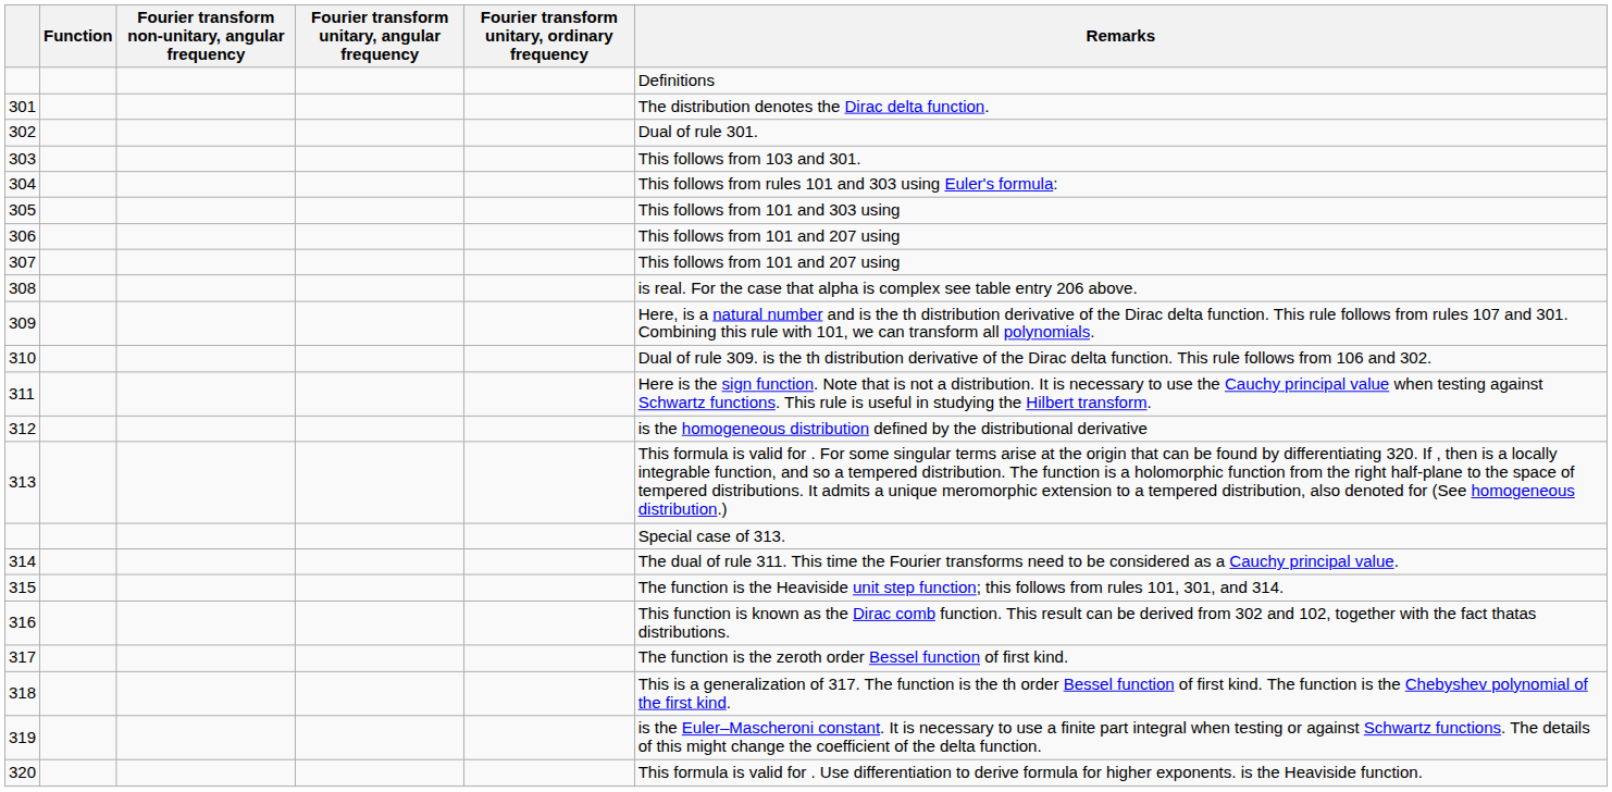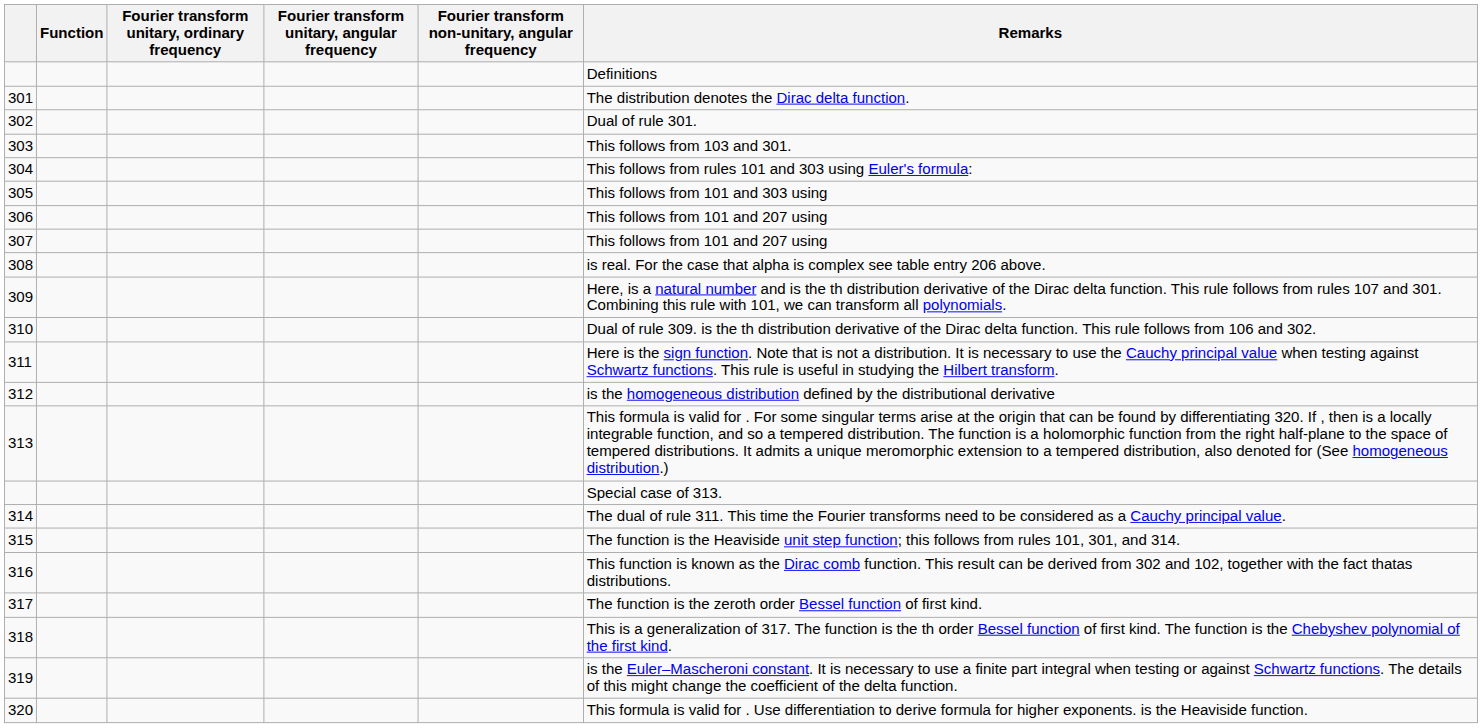 <table class="wikitable">
 <tr>
 <th></th>
 <th>Function</th>
+<th>Fourier transform  unitary, ordinary frequency</th>
+<th>Fourier transform  unitary, angular frequency</th>
 <th>Fourier transform  non-unitary, angular frequency</th>
-<th>Fourier transform  unitary, angular frequency</th>
-<th>Fourier transform  unitary, ordinary frequency</th>
 <th>Remarks</th>
 </tr>
 <tr>
 <td></td>
 <td></td>
 <td></td>
 <td></td>
 <td></td>
 <td>Definitions</td>
 </tr>
 <tr>
 <td>301</td>
 <td></td>
 <td></td>
 <td></td>
 <td></td>
 <td>The distribution  denotes the <a href='#'>Dirac delta function</a>.</td>
 </tr>
 <tr>
 <td>302</td>
 <td></td>
 <td></td>
 <td></td>
 <td></td>
 <td>Dual of rule 301.</td>
 </tr>
 <tr>
 <td>303</td>
 <td></td>
 <td></td>
 <td></td>
 <td></td>
 <td>This follows from 103 and 301.</td>
 </tr>
 <tr>
 <td>304</td>
 <td></td>
 <td></td>
 <td></td>
 <td></td>
 <td>This follows from rules 101 and 303 using <a href='#'>Euler's formula</a>:</td>
 </tr>
 <tr>
 <td>305</td>
 <td></td>
 <td></td>
 <td></td>
 <td></td>
 <td>This follows from 101 and 303 using</td>
 </tr>
 <tr>
 <td>306</td>
 <td></td>
 <td></td>
 <td></td>
 <td></td>
 <td>This follows from 101 and 207 using</td>
 </tr>
 <tr>
 <td>307</td>
 <td></td>
 <td></td>
 <td></td>
 <td></td>
 <td>This follows from 101 and 207 using</td>
 </tr>
 <tr>
 <td>308</td>
 <td></td>
 <td></td>
 <td></td>
 <td></td>
 <td> is real. For the case that alpha is complex see table entry 206 above.</td>
 </tr>
 <tr>
 <td>309</td>
 <td></td>
 <td></td>
 <td></td>
 <td></td>
 <td>Here,  is a <a href='#'>natural number</a> and  is the th distribution derivative of the Dirac delta function. This rule follows from rules 107 and 301. Combining this rule with 101, we can transform all <a href='#'>polynomials</a>.</td>
 </tr>
 <tr>
 <td>310</td>
 <td></td>
 <td></td>
 <td></td>
 <td></td>
 <td>Dual of rule 309.  is the th distribution derivative of the Dirac delta function. This rule follows from 106 and 302.</td>
 </tr>
 <tr>
 <td>311</td>
 <td></td>
 <td></td>
 <td></td>
 <td></td>
 <td>Here  is the <a href='#'>sign function</a>. Note that  is not a distribution. It is necessary to use the <a href='#'>Cauchy principal value</a> when testing against <a href='#'>Schwartz functions</a>. This rule is useful in studying the <a href='#'>Hilbert transform</a>.</td>
 </tr>
 <tr>
 <td>312</td>
 <td></td>
 <td></td>
 <td></td>
 <td></td>
 <td> is the <a href='#'>homogeneous distribution</a> defined by the distributional derivative</td>
 </tr>
 <tr>
 <td>313</td>
 <td></td>
 <td></td>
 <td></td>
 <td></td>
 <td>This formula is valid for . For  some singular terms arise at the origin that can be found by differentiating 320. If , then  is a locally integrable function, and so a tempered distribution. The function  is a holomorphic function from the right half-plane to the space of tempered distributions. It admits a unique meromorphic extension to a tempered distribution, also denoted  for  (See <a href='#'>homogeneous distribution</a>.)</td>
 </tr>
 <tr>
 <td></td>
 <td></td>
 <td></td>
 <td></td>
 <td></td>
 <td>Special case of 313.</td>
 </tr>
 <tr>
 <td>314</td>
 <td></td>
 <td></td>
 <td></td>
 <td></td>
 <td>The dual of rule 311. This time the Fourier transforms need to be considered as a <a href='#'>Cauchy principal value</a>.</td>
 </tr>
 <tr>
 <td>315</td>
 <td></td>
 <td></td>
 <td></td>
 <td></td>
 <td>The function  is the Heaviside <a href='#'>unit step function</a>; this follows from rules 101, 301, and 314.</td>
 </tr>
 <tr>
 <td>316</td>
 <td></td>
 <td></td>
 <td></td>
 <td></td>
 <td>This function is known as the <a href='#'>Dirac comb</a> function. This result can be derived from 302 and 102, together with the fact thatas distributions.</td>
 </tr>
 <tr>
 <td>317</td>
 <td></td>
 <td></td>
 <td></td>
 <td></td>
 <td>The function  is the zeroth order <a href='#'>Bessel function</a> of first kind.</td>
 </tr>
 <tr>
 <td>318</td>
 <td></td>
 <td></td>
 <td></td>
 <td></td>
 <td>This is a generalization of 317. The function  is the th order <a href='#'>Bessel function</a> of first kind. The function  is the <a href='#'>Chebyshev polynomial of the first kind</a>.</td>
 </tr>
 <tr>
 <td>319</td>
 <td></td>
 <td></td>
 <td></td>
 <td></td>
 <td> is the <a href='#'>Euler–Mascheroni constant</a>. It is necessary to use a finite part integral when testing  or against <a href='#'>Schwartz functions</a>. The details of this might change the coefficient of the delta function.</td>
 </tr>
 <tr>
 <td>320</td>
 <td></td>
 <td></td>
 <td></td>
 <td></td>
 <td>This formula is valid for . Use differentiation to derive formula for higher exponents.  is the Heaviside function.</td>
 </tr>
 </table>
